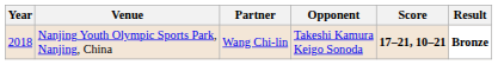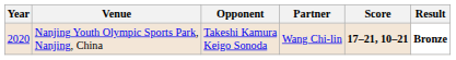 <table class="sortable wikitable" style="font-size: 95%;">
 <tr>
 <th>Year</th>
 <th>Venue</th>
+<th>Opponent</th>
 <th>Partner</th>
-<th>Opponent</th>
 <th>Score</th>
 <th>Result</th>
 </tr>
 <tr style="background:#F3E6D7">
-<td align="center"><a href='#'>2018</a></td>
+<td align="center"><a href='#'>2020</a></td>
 <td align="left"><a href='#'>Nanjing Youth Olympic Sports Park</a>,<br><a href='#'>Nanjing</a>, China</td>
+<td align="left"> <a href='#'>Takeshi Kamura</a><br> <a href='#'>Keigo Sonoda</a></td>
 <td align="left"> <a href='#'>Wang Chi-lin</a></td>
-<td align="left"> <a href='#'>Takeshi Kamura</a><br> <a href='#'>Keigo Sonoda</a></td>
 <td align="left"><strong>17–21, 10–21</strong></td>
 <td style="text-align:left; background:white"> <strong>Bronze</strong></td>
 </tr>
 </table>
